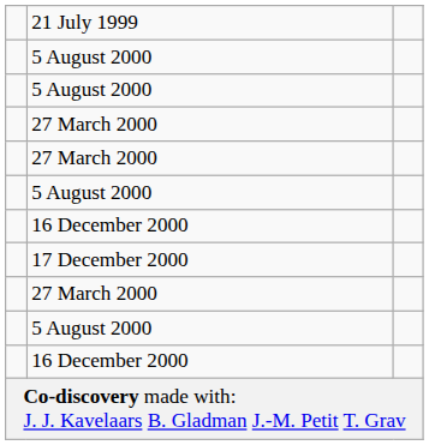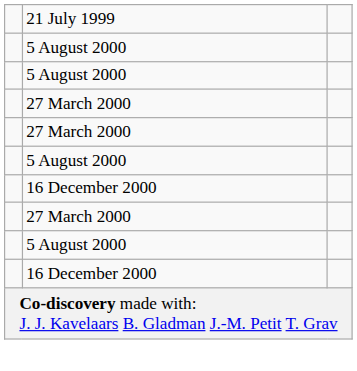 <table class="wikitable floatright" style="font-size: 0.9em;">
 <tr>
 <td></td>
 <td>21 July 1999</td>
 <td> </td>
 </tr>
 <tr>
 <td></td>
 <td>5 August 2000</td>
 <td></td>
 </tr>
 <tr>
 <td></td>
 <td>5 August 2000</td>
 <td></td>
 </tr>
 <tr>
 <td></td>
 <td>27 March 2000</td>
 <td> </td>
 </tr>
 <tr>
 <td></td>
 <td>27 March 2000</td>
 <td> </td>
 </tr>
 <tr>
 <td></td>
 <td>5 August 2000</td>
 <td></td>
 </tr>
 <tr>
 <td></td>
 <td>16 December 2000</td>
 <td> </td>
 </tr>
 <tr>
 <td></td>
-<td>17 December 2000</td>
-<td> </td>
-</tr>
-<tr>
-<td></td>
 <td>27 March 2000</td>
 <td> </td>
 </tr>
 <tr>
 <td></td>
 <td>5 August 2000</td>
 <td></td>
 </tr>
 <tr>
 <td></td>
 <td>16 December 2000</td>
 <td> </td>
 </tr>
 <tr>
 <th colspan=3 style="font-weight: normal; text-align: left; padding: 4px 12px;"><strong>Co-discovery</strong> made with:<br> <a href='#'>J. J. Kavelaars</a> <a href='#'>B. Gladman</a> <a href='#'>J.-M. Petit</a> <a href='#'>T. Grav</a></th>
 </tr>
 </table>
